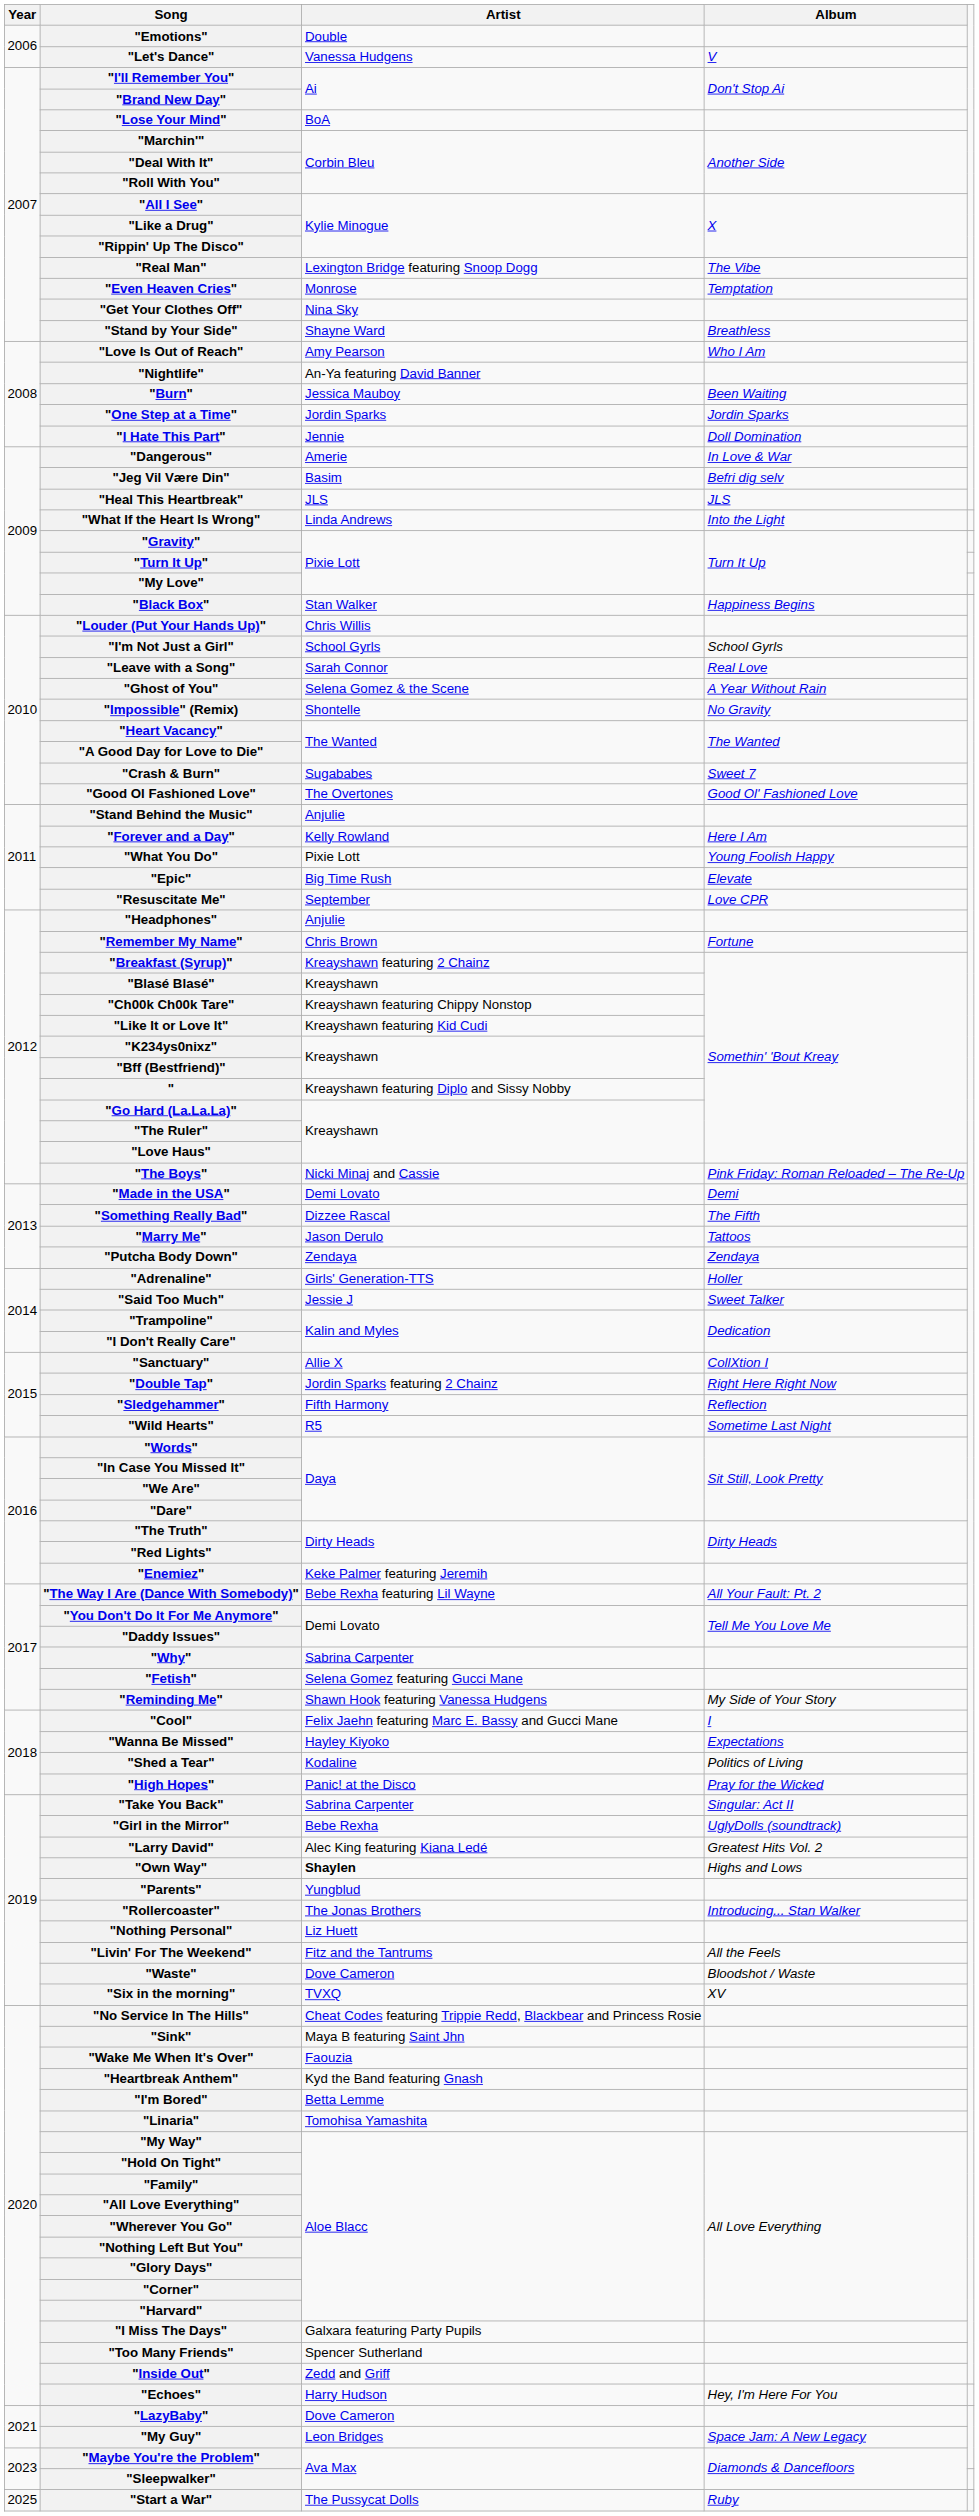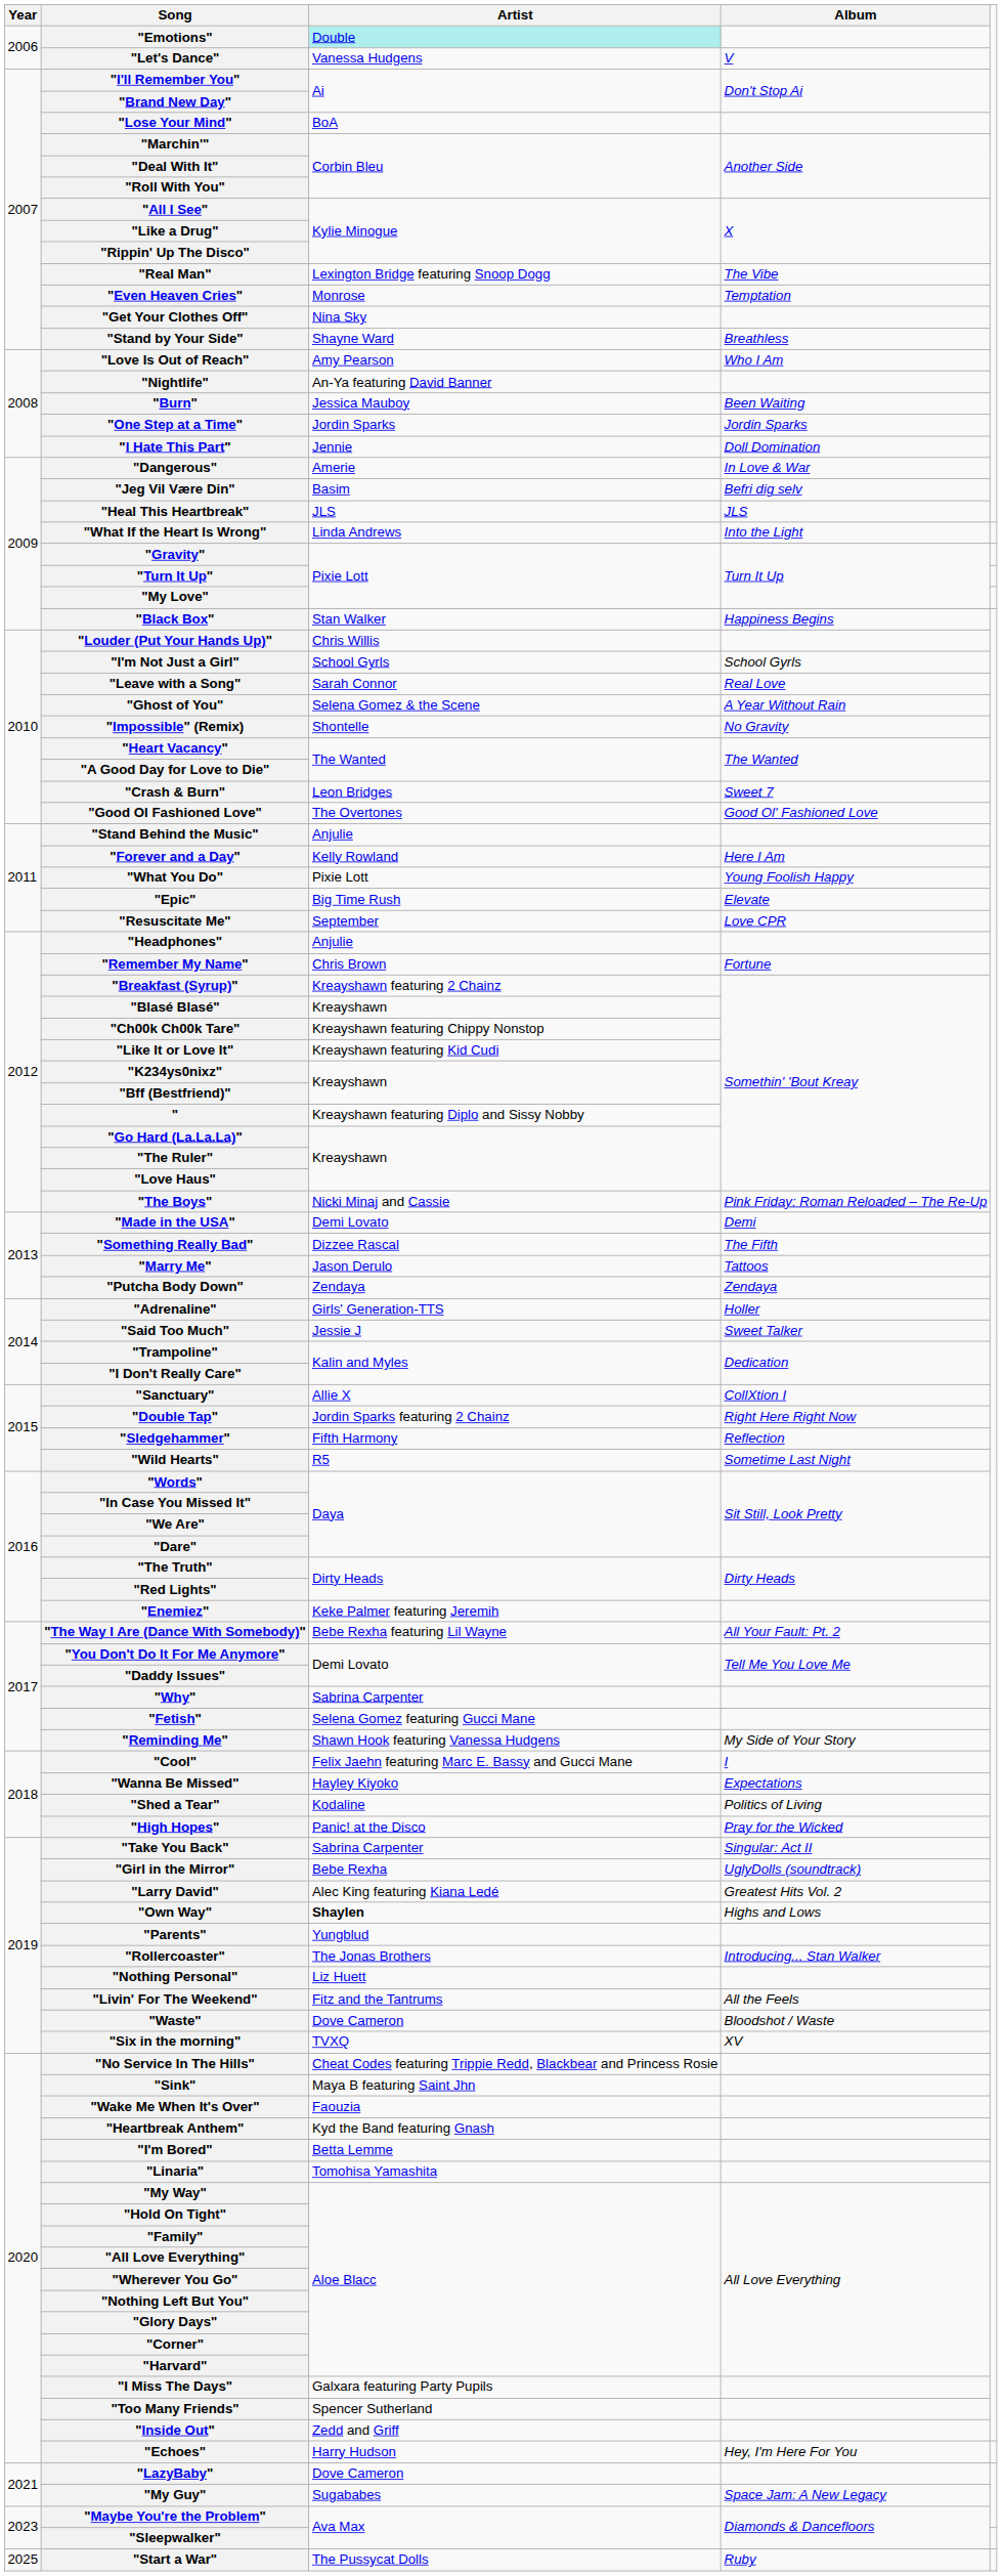 <table class="wikitable sortable plainrowheaders">
 <tr>
 <th scope="col">Year</th>
 <th scope="col">Song</th>
 <th scope="col">Artist</th>
 <th scope="col">Album</th>
 </tr>
 <tr>
 <td rowspan="2">2006</td>
 <th scope="row">"Emotions"</th>
-<td><a href='#'>Double</a></td>
+<td style="background: paleturquoise;"><a href='#'>Double</a></td>
 <td></td>
 </tr>
 <tr>
 <th scope="row">"Let's Dance"</th>
 <td><a href='#'>Vanessa Hudgens</a></td>
 <td><em><a href='#'>V</a></em></td>
 </tr>
 <tr>
 <td rowspan="13">2007</td>
 <th scope="row">"<a href='#'>I'll Remember You</a>"</th>
 <td rowspan="2"><a href='#'>Ai</a></td>
 <td rowspan="2"><em><a href='#'>Don't Stop Ai</a></em></td>
 </tr>
 <tr>
 <th scope="row">"<a href='#'>Brand New Day</a>"</th>
 </tr>
 <tr>
 <th scope="row">"<a href='#'>Lose Your Mind</a>"</th>
 <td><a href='#'>BoA</a></td>
 <td></td>
 </tr>
 <tr>
 <th scope="row">"Marchin'"</th>
 <td rowspan="3"><a href='#'>Corbin Bleu</a></td>
 <td rowspan="3"><em><a href='#'>Another Side</a></em></td>
 </tr>
 <tr>
 <th scope="row">"Deal With It"</th>
 </tr>
 <tr>
 <th scope="row">"Roll With You"</th>
 </tr>
 <tr>
 <th scope="row">"<a href='#'>All I See</a>"</th>
 <td rowspan="3"><a href='#'>Kylie Minogue</a></td>
 <td rowspan="3"><em><a href='#'>X</a></em></td>
 </tr>
 <tr>
 <th scope="row">"Like a Drug"</th>
 </tr>
 <tr>
 <th scope="row">"Rippin' Up The Disco"</th>
 </tr>
 <tr>
 <th scope="row">"Real Man"</th>
 <td><a href='#'>Lexington Bridge</a> featuring <a href='#'>Snoop Dogg</a></td>
 <td><em><a href='#'>The Vibe</a></em></td>
 </tr>
 <tr>
 <th scope="row">"<a href='#'>Even Heaven Cries</a>"</th>
 <td><a href='#'>Monrose</a></td>
 <td><em><a href='#'>Temptation</a></em></td>
 </tr>
 <tr>
 <th scope="row">"Get Your Clothes Off"</th>
 <td><a href='#'>Nina Sky</a></td>
 <td></td>
 </tr>
 <tr>
 <th scope="row">"Stand by Your Side"</th>
 <td><a href='#'>Shayne Ward</a></td>
 <td><em><a href='#'>Breathless</a></em></td>
 </tr>
 <tr>
 <td rowspan="5">2008</td>
 <th scope="row">"Love Is Out of Reach"</th>
 <td><a href='#'>Amy Pearson</a></td>
 <td><em><a href='#'>Who I Am</a></em></td>
 </tr>
 <tr>
 <th scope="row">"Nightlife"</th>
 <td>An-Ya featuring <a href='#'>David Banner</a></td>
 <td></td>
 </tr>
 <tr>
 <th scope="row">"<a href='#'>Burn</a>"</th>
 <td><a href='#'>Jessica Mauboy</a></td>
 <td><em><a href='#'>Been Waiting</a></em></td>
 </tr>
 <tr>
 <th scope="row">"<a href='#'>One Step at a Time</a>"</th>
 <td><a href='#'>Jordin Sparks</a></td>
 <td><em><a href='#'>Jordin Sparks</a></em></td>
 </tr>
 <tr>
 <th scope="row">"<a href='#'>I Hate This Part</a>"</th>
 <td><a href='#'>Jennie</a></td>
 <td><em><a href='#'>Doll Domination</a></em></td>
 </tr>
 <tr>
 <td rowspan="8">2009</td>
 <th scope="row">"Dangerous"</th>
 <td><a href='#'>Amerie</a></td>
 <td><em><a href='#'>In Love & War</a></em></td>
 </tr>
 <tr>
 <th scope="row">"Jeg Vil Være Din"</th>
 <td><a href='#'>Basim</a></td>
 <td><em><a href='#'>Befri dig selv</a></em></td>
 </tr>
 <tr>
 <th scope="row">"Heal This Heartbreak"</th>
 <td><a href='#'>JLS</a></td>
 <td><em><a href='#'>JLS</a></em></td>
 </tr>
 <tr>
 <th scope="row">"What If the Heart Is Wrong"</th>
 <td><a href='#'>Linda Andrews</a></td>
 <td><em><a href='#'>Into the Light</a></em></td>
 <td></td>
 </tr>
 <tr>
 <th scope="row">"<a href='#'>Gravity</a>"</th>
 <td rowspan="3"><a href='#'>Pixie Lott</a></td>
 <td rowspan="3"><em><a href='#'>Turn It Up</a></em></td>
 </tr>
 <tr>
 <th scope="row">"<a href='#'>Turn It Up</a>"</th>
 <td></td>
 </tr>
 <tr>
 <th scope="row">"My Love"</th>
 <td></td>
 </tr>
 <tr>
 <th scope="row">"<a href='#'>Black Box</a>"</th>
 <td><a href='#'>Stan Walker</a></td>
 <td><em><a href='#'>Happiness Begins</a></em></td>
 </tr>
 <tr>
 <td rowspan="9">2010</td>
 <th scope="row">"<a href='#'>Louder (Put Your Hands Up)</a>"</th>
 <td><a href='#'>Chris Willis</a></td>
 <td></td>
 </tr>
 <tr>
 <th scope="row">"I'm Not Just a Girl"</th>
 <td><a href='#'>School Gyrls</a></td>
 <td><em>School Gyrls</em></td>
 </tr>
 <tr>
 <th scope="row">"Leave with a Song"</th>
 <td><a href='#'>Sarah Connor</a></td>
 <td><em><a href='#'>Real Love</a></em></td>
 </tr>
 <tr>
 <th scope="row">"Ghost of You"</th>
 <td><a href='#'>Selena Gomez & the Scene</a></td>
 <td><em><a href='#'>A Year Without Rain</a></em></td>
 </tr>
 <tr>
 <th scope="row">"<a href='#'>Impossible</a>" (Remix)</th>
 <td><a href='#'>Shontelle</a></td>
 <td><em><a href='#'>No Gravity</a></em></td>
 </tr>
 <tr>
 <th scope="row">"<a href='#'>Heart Vacancy</a>"</th>
 <td rowspan="2"><a href='#'>The Wanted</a></td>
 <td rowspan="2"><em><a href='#'>The Wanted</a></em></td>
 </tr>
 <tr>
 <th scope="row">"A Good Day for Love to Die"</th>
 </tr>
 <tr>
 <th scope="row">"Crash & Burn"</th>
-<td><a href='#'>Sugababes</a></td>
+<td><a href='#'> Leon Bridges</a></td>
 <td><em><a href='#'>Sweet 7</a></em></td>
 </tr>
 <tr>
 <th scope="row">"Good Ol Fashioned Love"</th>
 <td><a href='#'>The Overtones</a></td>
 <td><em><a href='#'>Good Ol' Fashioned Love</a></em></td>
 </tr>
 <tr>
 <td rowspan="5">2011</td>
 <th scope="row">"Stand Behind the Music"</th>
 <td><a href='#'>Anjulie</a></td>
 <td></td>
 </tr>
 <tr>
 <th scope="row">"<a href='#'>Forever and a Day</a>"</th>
 <td><a href='#'>Kelly Rowland</a></td>
 <td><em><a href='#'>Here I Am</a></em></td>
 </tr>
 <tr>
 <th scope="row">"What You Do"</th>
 <td>Pixie Lott</td>
 <td><em><a href='#'>Young Foolish Happy</a></em></td>
 </tr>
 <tr>
 <th scope="row">"Epic"</th>
 <td><a href='#'>Big Time Rush</a></td>
 <td><em><a href='#'>Elevate</a></em></td>
 </tr>
 <tr>
 <th scope="row">"Resuscitate Me"</th>
 <td><a href='#'>September</a></td>
 <td><em><a href='#'>Love CPR</a></em></td>
 </tr>
 <tr>
 <td rowspan="13">2012</td>
 <th scope="row">"Headphones"</th>
 <td><a href='#'>Anjulie</a></td>
 <td></td>
 </tr>
 <tr>
 <th scope="row">"<a href='#'>Remember My Name</a>"</th>
 <td><a href='#'>Chris Brown</a></td>
 <td><em><a href='#'>Fortune</a></em></td>
 </tr>
 <tr>
 <th scope="row">"<a href='#'>Breakfast (Syrup)</a>"</th>
 <td><a href='#'>Kreayshawn</a> featuring <a href='#'>2 Chainz</a></td>
 <td rowspan="10"><em><a href='#'>Somethin' 'Bout Kreay</a></em></td>
 </tr>
 <tr>
 <th scope="row">"Blasé Blasé"</th>
 <td>Kreayshawn</td>
 </tr>
 <tr>
 <th scope="row">"Ch00k Ch00k Tare"</th>
 <td>Kreayshawn featuring Chippy Nonstop</td>
 </tr>
 <tr>
 <th scope="row">"Like It or Love It"</th>
 <td>Kreayshawn featuring <a href='#'>Kid Cudi</a></td>
 </tr>
 <tr>
 <th scope="row">"K234ys0nixz"</th>
 <td rowspan="2">Kreayshawn</td>
 </tr>
 <tr>
 <th scope="row">"Bff (Bestfriend)"</th>
 </tr>
 <tr>
 <th scope="row">"</th>
 <td>Kreayshawn featuring <a href='#'>Diplo</a> and Sissy Nobby</td>
 </tr>
 <tr>
 <th scope="row">"<a href='#'>Go Hard (La.La.La)</a>"</th>
 <td rowspan="3">Kreayshawn</td>
 </tr>
 <tr>
 <th scope="row">"The Ruler"</th>
 </tr>
 <tr>
 <th scope="row">"Love Haus"</th>
 </tr>
 <tr>
 <th scope="row">"<a href='#'>The Boys</a>"</th>
 <td><a href='#'>Nicki Minaj</a> and <a href='#'>Cassie</a></td>
 <td><em><a href='#'>Pink Friday: Roman Reloaded – The Re-Up</a></em></td>
 </tr>
 <tr>
 <td rowspan="4">2013</td>
 <th scope="row">"<a href='#'>Made in the USA</a>"</th>
 <td><a href='#'>Demi Lovato</a></td>
 <td><em><a href='#'>Demi</a></em></td>
 </tr>
 <tr>
 <th scope="row">"<a href='#'>Something Really Bad</a>"</th>
 <td><a href='#'>Dizzee Rascal</a></td>
 <td><em><a href='#'>The Fifth</a></em></td>
 </tr>
 <tr>
 <th scope="row">"<a href='#'>Marry Me</a>"</th>
 <td><a href='#'>Jason Derulo</a></td>
 <td><em><a href='#'>Tattoos</a></em></td>
 </tr>
 <tr>
 <th scope="row">"Putcha Body Down"</th>
 <td><a href='#'>Zendaya</a></td>
 <td><em><a href='#'>Zendaya</a></em></td>
 </tr>
 <tr>
 <td rowspan="4">2014</td>
 <th scope="row">"Adrenaline"</th>
 <td><a href='#'>Girls' Generation-TTS</a></td>
 <td><em><a href='#'>Holler</a></em></td>
 </tr>
 <tr>
 <th scope="row">"Said Too Much"</th>
 <td><a href='#'>Jessie J</a></td>
 <td><em><a href='#'>Sweet Talker</a></em></td>
 </tr>
 <tr>
 <th scope="row">"Trampoline"</th>
 <td rowspan="2"><a href='#'>Kalin and Myles</a></td>
 <td rowspan="2"><em><a href='#'>Dedication</a></em></td>
 </tr>
 <tr>
 <th scope="row">"I Don't Really Care"</th>
 </tr>
 <tr>
 <td rowspan="4">2015</td>
 <th scope="row">"Sanctuary"</th>
 <td><a href='#'>Allie X</a></td>
 <td><em><a href='#'>CollXtion I</a></em></td>
 </tr>
 <tr>
 <th scope="row">"<a href='#'>Double Tap</a>"</th>
 <td><a href='#'>Jordin Sparks</a> featuring <a href='#'>2 Chainz</a></td>
 <td><em><a href='#'>Right Here Right Now</a></em></td>
 </tr>
 <tr>
 <th scope="row">"<a href='#'>Sledgehammer</a>"</th>
 <td><a href='#'>Fifth Harmony</a></td>
 <td><em><a href='#'>Reflection</a></em></td>
 </tr>
 <tr>
 <th scope="row">"Wild Hearts"</th>
 <td><a href='#'>R5</a></td>
 <td><em><a href='#'>Sometime Last Night</a></em></td>
 </tr>
 <tr>
 <td rowspan="7">2016</td>
 <th scope="row">"<a href='#'>Words</a>"</th>
 <td rowspan="4"><a href='#'>Daya</a></td>
 <td rowspan="4"><em><a href='#'>Sit Still, Look Pretty</a></em></td>
 </tr>
 <tr>
 <th scope="row">"In Case You Missed It"</th>
 </tr>
 <tr>
 <th scope="row">"We Are"</th>
 </tr>
 <tr>
 <th scope="row">"Dare"</th>
 </tr>
 <tr>
 <th scope="row">"The Truth"</th>
 <td rowspan="2"><a href='#'>Dirty Heads</a></td>
 <td rowspan="2"><em><a href='#'>Dirty Heads</a></em></td>
 </tr>
 <tr>
 <th scope="row">"Red Lights"</th>
 </tr>
 <tr>
 <th scope="row">"<a href='#'>Enemiez</a>"</th>
 <td><a href='#'>Keke Palmer</a> featuring <a href='#'>Jeremih</a></td>
 <td></td>
 </tr>
 <tr>
 <td rowspan="6">2017</td>
 <th scope="row">"<a href='#'>The Way I Are (Dance With Somebody)</a>"</th>
 <td><a href='#'>Bebe Rexha</a> featuring <a href='#'>Lil Wayne</a></td>
 <td><em><a href='#'>All Your Fault: Pt. 2</a></em></td>
 </tr>
 <tr>
 <th scope="row">"<a href='#'>You Don't Do It For Me Anymore</a>"</th>
 <td rowspan="2">Demi Lovato</td>
 <td rowspan="2"><em><a href='#'>Tell Me You Love Me</a></em></td>
 </tr>
 <tr>
 <th scope="row">"Daddy Issues"</th>
 </tr>
 <tr>
 <th scope="row">"<a href='#'>Why</a>"</th>
 <td><a href='#'>Sabrina Carpenter</a></td>
 <td></td>
 </tr>
 <tr>
 <th scope="row">"<a href='#'>Fetish</a>"</th>
 <td><a href='#'>Selena Gomez</a> featuring <a href='#'>Gucci Mane</a></td>
 <td></td>
 </tr>
 <tr>
 <th scope="row">"<a href='#'>Reminding Me</a>"</th>
 <td><a href='#'>Shawn Hook</a> featuring <a href='#'>Vanessa Hudgens</a></td>
 <td><em>My Side of Your Story</em></td>
 </tr>
 <tr>
 <td rowspan="4">2018</td>
 <th scope="row">"Cool"</th>
 <td><a href='#'>Felix Jaehn</a> featuring <a href='#'>Marc E. Bassy</a> and Gucci Mane</td>
 <td><em><a href='#'>I</a></em></td>
 </tr>
 <tr>
 <th scope="row">"Wanna Be Missed"</th>
 <td><a href='#'>Hayley Kiyoko</a></td>
 <td><em><a href='#'>Expectations</a></em></td>
 </tr>
 <tr>
 <th scope="row">"Shed a Tear"</th>
 <td><a href='#'>Kodaline</a></td>
 <td><em>Politics of Living</em></td>
 </tr>
 <tr>
 <th scope="row">"<a href='#'>High Hopes</a>"</th>
 <td><a href='#'>Panic! at the Disco</a></td>
 <td><em><a href='#'>Pray for the Wicked</a></em></td>
 </tr>
 <tr>
 <td rowspan="10">2019</td>
 <th scope="row">"Take You Back"</th>
 <td><a href='#'>Sabrina Carpenter</a></td>
 <td><em><a href='#'>Singular: Act II</a></em></td>
 </tr>
 <tr>
 <th scope="row">"Girl in the Mirror"</th>
 <td><a href='#'>Bebe Rexha</a></td>
 <td><em><a href='#'>UglyDolls (soundtrack)</a></em></td>
 </tr>
 <tr>
 <th scope="row">"Larry David"</th>
 <td>Alec King featuring <a href='#'>Kiana Ledé</a></td>
 <td><em>Greatest Hits Vol. 2</em></td>
 </tr>
 <tr>
 <th scope="row">"Own Way"</th>
 <td><strong>Shaylen</strong></td>
 <td><em>Highs and Lows</em></td>
 </tr>
 <tr>
 <th scope="row">"Parents"</th>
 <td><a href='#'>Yungblud</a></td>
 <td></td>
 </tr>
 <tr>
 <th scope="row">"Rollercoaster"</th>
 <td><a href='#'>The Jonas Brothers</a></td>
 <td><em><a href='#'>Introducing... Stan Walker</a></em></td>
 </tr>
 <tr>
 <th scope="row">"Nothing Personal"</th>
 <td><a href='#'>Liz Huett</a></td>
 <td></td>
 </tr>
 <tr>
 <th scope="row">"Livin' For The Weekend"</th>
 <td><a href='#'>Fitz and the Tantrums</a></td>
 <td><em>All the Feels</em></td>
 </tr>
 <tr>
 <th scope="row">"Waste"</th>
 <td><a href='#'>Dove Cameron</a></td>
 <td><em>Bloodshot / Waste</em></td>
 </tr>
 <tr>
 <th scope="row">"Six in the morning"</th>
 <td><a href='#'>TVXQ</a></td>
 <td><em>XV</em></td>
 </tr>
 <tr>
 <td rowspan="19">2020</td>
 <th scope="row">"No Service In The Hills"</th>
 <td><a href='#'>Cheat Codes</a> featuring <a href='#'>Trippie Redd</a>, <a href='#'>Blackbear</a> and Princess Rosie</td>
 <td></td>
 </tr>
 <tr>
 <th scope="row">"Sink"</th>
 <td>Maya B featuring <a href='#'>Saint Jhn</a></td>
 <td></td>
 </tr>
 <tr>
 <th scope="row">"Wake Me When It's Over"</th>
 <td><a href='#'>Faouzia</a></td>
 <td></td>
 </tr>
 <tr>
 <th scope="row">"Heartbreak Anthem"</th>
 <td>Kyd the Band featuring <a href='#'>Gnash</a></td>
 <td></td>
 </tr>
 <tr>
 <th scope="row">"I'm Bored"</th>
 <td><a href='#'>Betta Lemme</a></td>
 <td></td>
 </tr>
 <tr>
 <th scope="row">"Linaria"</th>
 <td><a href='#'>Tomohisa Yamashita</a></td>
 <td></td>
 </tr>
 <tr>
 <th scope="row">"My Way"</th>
 <td rowspan="9"><a href='#'>Aloe Blacc</a></td>
 <td rowspan="9"><em>All Love Everything</em></td>
 </tr>
 <tr>
 <th scope="row">"Hold On Tight"</th>
 </tr>
 <tr>
 <th scope="row">"Family"</th>
 </tr>
 <tr>
 <th scope="row">"All Love Everything"</th>
 </tr>
 <tr>
 <th scope="row">"Wherever You Go"</th>
 </tr>
 <tr>
 <th scope="row">"Nothing Left But You"</th>
 </tr>
 <tr>
 <th scope="row">"Glory Days"</th>
 </tr>
 <tr>
 <th scope="row">"Corner"</th>
 </tr>
 <tr>
 <th scope="row">"Harvard"</th>
 </tr>
 <tr>
 <th scope="row">"I Miss The Days"</th>
 <td>Galxara featuring Party Pupils</td>
 <td></td>
 </tr>
 <tr>
 <th scope="row">"Too Many Friends"</th>
 <td>Spencer Sutherland</td>
 <td></td>
 </tr>
 <tr>
 <th scope="row">"<a href='#'>Inside Out</a>"</th>
 <td><a href='#'>Zedd</a> and <a href='#'>Griff</a></td>
 <td></td>
 </tr>
 <tr>
 <th scope="row">"Echoes"</th>
 <td><a href='#'> Harry Hudson</a></td>
 <td><em>Hey, I'm Here For You</em></td>
 <td></td>
 </tr>
 <tr>
 <td rowspan="2">2021</td>
 <th scope="row">"<a href='#'>LazyBaby</a>"</th>
 <td><a href='#'>Dove Cameron</a></td>
 <td></td>
 </tr>
 <tr>
 <th scope="row">"My Guy"</th>
-<td><a href='#'> Leon Bridges</a></td>
+<td><a href='#'>Sugababes</a></td>
 <td><em><a href='#'>Space Jam: A New Legacy</a></em></td>
 </tr>
 <tr>
 <td rowspan="2">2023</td>
 <th scope="row">"<a href='#'>Maybe You're the Problem</a>"</th>
 <td rowspan="2"><a href='#'>Ava Max</a></td>
 <td rowspan="2"><em><a href='#'>Diamonds & Dancefloors</a></em></td>
 </tr>
 <tr>
 <th scope="row">"Sleepwalker"</th>
 <td></td>
 </tr>
 <tr>
 <td>2025</td>
 <th scope="row">"Start a War"</th>
 <td><a href='#'>The Pussycat Dolls</a></td>
 <td><em><a href='#'>Ruby</a></em></td>
 <td></td>
 </tr>
 </table>
